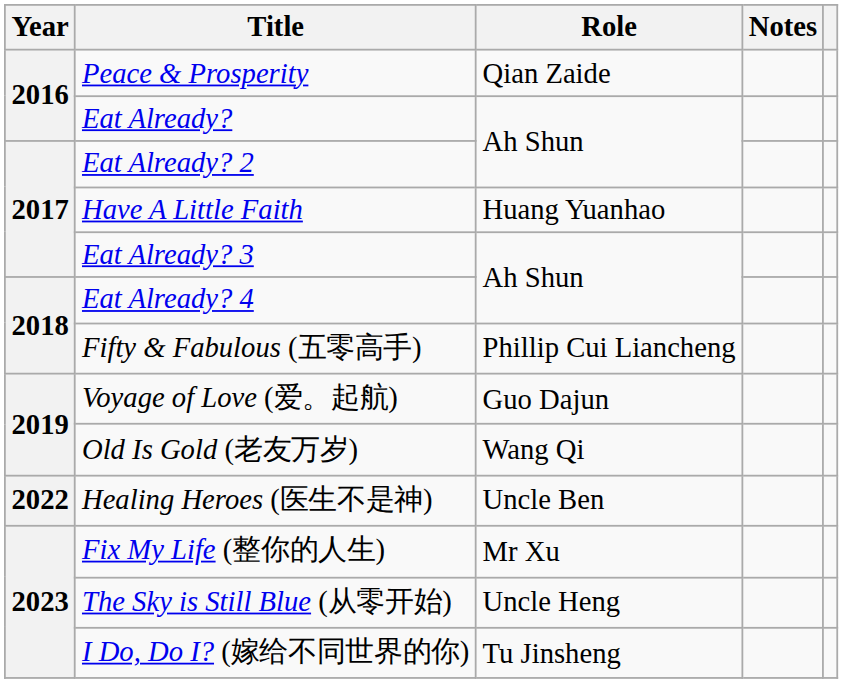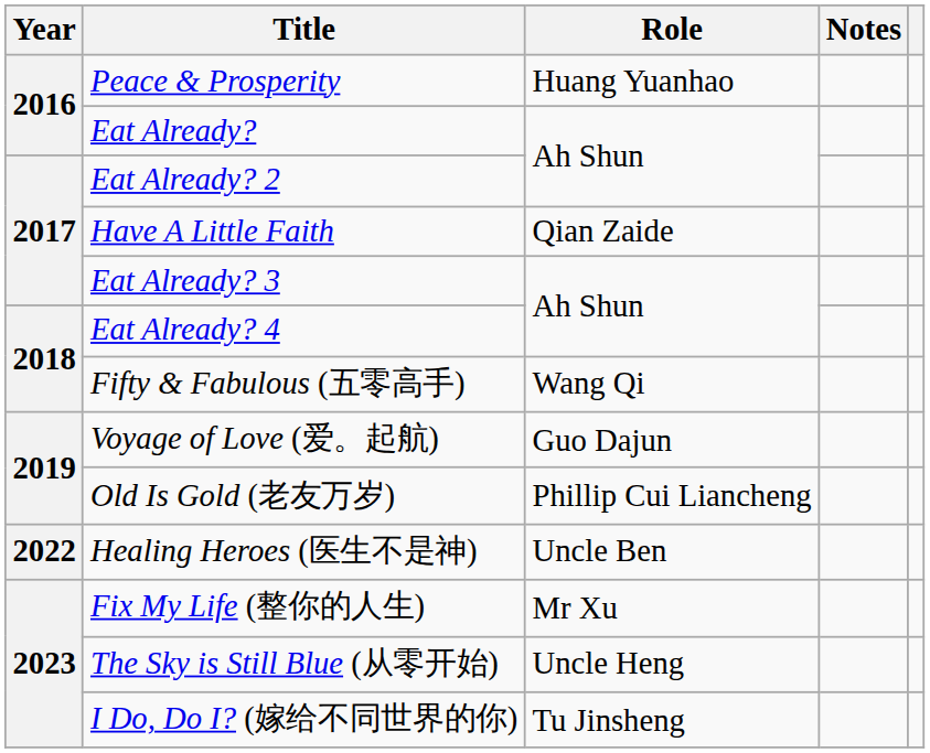 <table class="wikitable sortable plainrowheaders">
 <tr>
 <th scope="col">Year</th>
 <th scope="col">Title</th>
 <th scope="col">Role</th>
 <th scope="col" class="unsortable">Notes</th>
 <th scope="col" class="unsortable"></th>
 </tr>
 <tr>
 <th scope="row" rowspan="2">2016</th>
 <td><em><a href='#'>Peace & Prosperity</a></em></td>
-<td>Qian Zaide</td>
+<td>Huang Yuanhao</td>
 <td></td>
 <td></td>
 </tr>
 <tr>
 <td><em><a href='#'>Eat Already?</a></em></td>
 <td rowspan="2">Ah Shun</td>
 <td></td>
 <td></td>
 </tr>
 <tr>
 <th scope="row" rowspan="3">2017</th>
 <td><em><a href='#'>Eat Already? 2</a></em></td>
 <td></td>
 <td></td>
 </tr>
 <tr>
 <td><em><a href='#'>Have A Little Faith</a></em></td>
-<td>Huang Yuanhao</td>
+<td>Qian Zaide</td>
 <td></td>
 <td></td>
 </tr>
 <tr>
 <td><em><a href='#'>Eat Already? 3</a></em></td>
 <td rowspan="2">Ah Shun</td>
 <td></td>
 <td></td>
 </tr>
 <tr>
 <th scope="row" rowspan="2">2018</th>
 <td><em><a href='#'>Eat Already? 4</a></em></td>
 <td></td>
 <td></td>
 </tr>
 <tr>
 <td><em>Fifty & Fabulous</em> (五零高手)</td>
-<td>Phillip Cui Liancheng</td>
+<td>Wang Qi</td>
 <td></td>
 <td></td>
 </tr>
 <tr>
 <th scope="row" rowspan="2">2019</th>
 <td><em>Voyage of Love</em> (爱。起航)</td>
 <td>Guo Dajun</td>
 <td></td>
 <td></td>
 </tr>
 <tr>
 <td><em>Old Is Gold</em> (老友万岁)</td>
-<td>Wang Qi</td>
+<td>Phillip Cui Liancheng</td>
 <td></td>
 <td></td>
 </tr>
 <tr>
 <th scope="row">2022</th>
 <td><em>Healing Heroes</em> (医生不是神)</td>
 <td>Uncle Ben</td>
 <td></td>
 <td></td>
 </tr>
 <tr>
 <th scope="row" rowspan="3">2023</th>
 <td><em><a href='#'>Fix My Life</a></em> (整你的人生)</td>
 <td>Mr Xu</td>
 <td></td>
 <td></td>
 </tr>
 <tr>
 <td><em><a href='#'>The Sky is Still Blue</a></em> (从零开始)</td>
 <td>Uncle Heng</td>
 <td></td>
 <td></td>
 </tr>
 <tr>
 <td><em><a href='#'>I Do, Do I?</a></em> (嫁给不同世界的你)</td>
 <td>Tu Jinsheng</td>
 <td></td>
 <td></td>
 </tr>
 </table>
